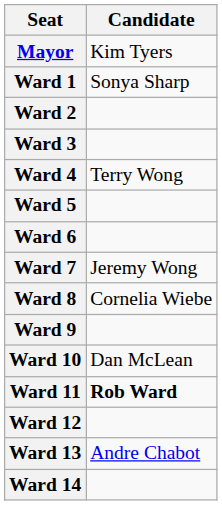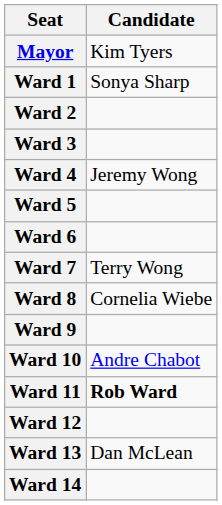 <table class="wikitable">
 <tr>
 <th>Seat</th>
 <th>Candidate</th>
 </tr>
 <tr>
 <th><a href='#'>Mayor</a></th>
 <td>Kim Tyers</td>
 </tr>
 <tr>
 <th>Ward 1</th>
 <td>Sonya Sharp</td>
 </tr>
 <tr>
 <th>Ward 2</th>
 <td></td>
 </tr>
 <tr>
 <th>Ward 3</th>
 <td></td>
 </tr>
 <tr>
 <th>Ward 4</th>
-<td>Terry Wong</td>
+<td>Jeremy Wong</td>
 </tr>
 <tr>
 <th>Ward 5</th>
 <td></td>
 </tr>
 <tr>
 <th>Ward 6</th>
 <td></td>
 </tr>
 <tr>
 <th>Ward 7</th>
-<td>Jeremy Wong</td>
+<td>Terry Wong</td>
 </tr>
 <tr>
 <th>Ward 8</th>
 <td>Cornelia Wiebe</td>
 </tr>
 <tr>
 <th>Ward 9</th>
 <td></td>
 </tr>
 <tr>
 <th>Ward 10</th>
-<td>Dan McLean</td>
+<td><a href='#'>Andre Chabot</a></td>
 </tr>
 <tr>
 <th>Ward 11</th>
 <td><strong>Rob Ward</strong></td>
 </tr>
 <tr>
 <th>Ward 12</th>
 <td></td>
 </tr>
 <tr>
 <th>Ward 13</th>
-<td><a href='#'>Andre Chabot</a></td>
+<td>Dan McLean</td>
 </tr>
 <tr>
 <th>Ward 14</th>
 <td></td>
 </tr>
 </table>
